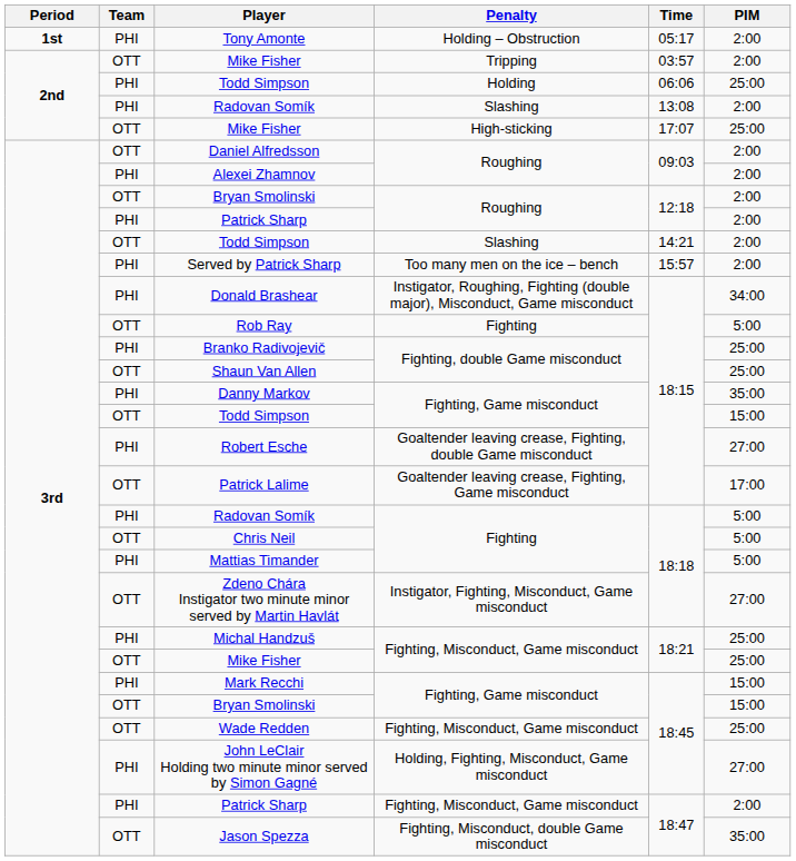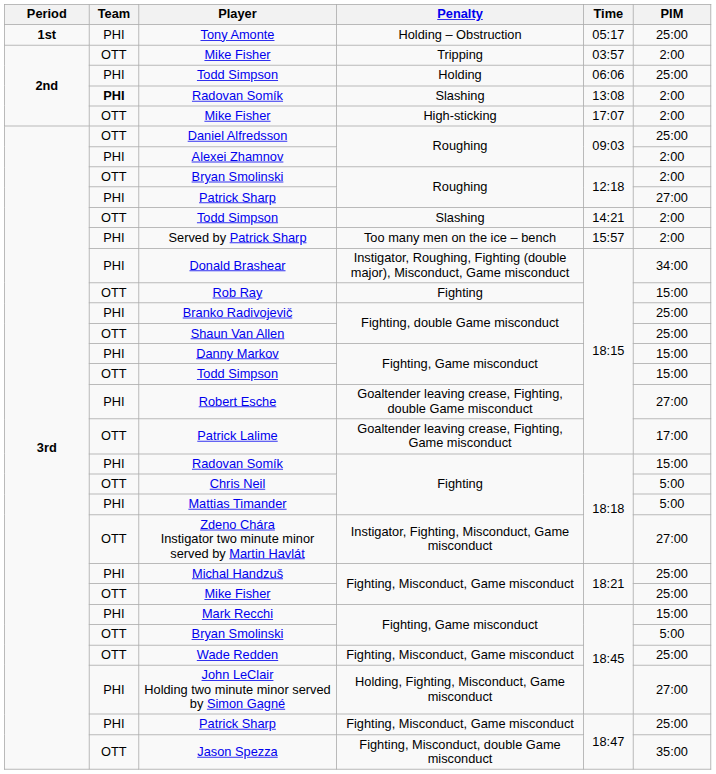 <table class="wikitable" style="width:100%;text-align: center;">
 <tr>
 <th width="12%">Period</th>
 <th width="7%">Team</th>
 <th width="28%">Player</th>
 <th width="35%"><a href='#'>Penalty</a></th>
 <th width="7%">Time</th>
 <th width="11%">PIM</th>
 </tr>
 <tr>
 <td align=center><strong>1st</strong></td>
 <td>PHI</td>
 <td><a href='#'>Tony Amonte</a></td>
 <td>Holding – Obstruction</td>
 <td>05:17</td>
-<td>2:00</td>
+<td>25:00</td>
 </tr>
 <tr>
 <td align=center rowspan="4"><strong>2nd</strong></td>
 <td>OTT</td>
 <td><a href='#'>Mike Fisher</a></td>
 <td>Tripping</td>
 <td>03:57</td>
 <td>2:00</td>
 </tr>
 <tr>
 <td>PHI</td>
 <td><a href='#'>Todd Simpson</a></td>
 <td>Holding</td>
 <td>06:06</td>
 <td>25:00</td>
 </tr>
 <tr>
-<td>PHI</td>
+<td><strong>PHI</strong></td>
 <td><a href='#'>Radovan Somík</a></td>
 <td>Slashing</td>
 <td>13:08</td>
 <td>2:00</td>
 </tr>
 <tr>
 <td>OTT</td>
 <td><a href='#'>Mike Fisher</a></td>
 <td>High-sticking</td>
 <td>17:07</td>
-<td>25:00</td>
+<td>2:00</td>
 </tr>
 <tr>
 <td align=center rowspan="27"><strong>3rd</strong></td>
 <td>OTT</td>
 <td><a href='#'>Daniel Alfredsson</a></td>
 <td rowspan="2">Roughing</td>
 <td rowspan="2">09:03</td>
-<td>2:00</td>
+<td>25:00</td>
 </tr>
 <tr>
 <td>PHI</td>
 <td><a href='#'>Alexei Zhamnov</a></td>
 <td>2:00</td>
 </tr>
 <tr>
 <td>OTT</td>
 <td><a href='#'>Bryan Smolinski</a></td>
 <td rowspan="2">Roughing</td>
 <td rowspan="2">12:18</td>
 <td>2:00</td>
 </tr>
 <tr>
 <td>PHI</td>
 <td><a href='#'>Patrick Sharp</a></td>
-<td>2:00</td>
+<td>27:00</td>
 </tr>
 <tr>
 <td>OTT</td>
 <td><a href='#'>Todd Simpson</a></td>
 <td>Slashing</td>
 <td>14:21</td>
 <td>2:00</td>
 </tr>
 <tr>
 <td>PHI</td>
 <td>Served by <a href='#'>Patrick Sharp</a></td>
 <td>Too many men on the ice – bench</td>
 <td>15:57</td>
 <td>2:00</td>
 </tr>
 <tr>
 <td>PHI</td>
 <td><a href='#'>Donald Brashear</a></td>
 <td>Instigator, Roughing, Fighting (double major), Misconduct, Game misconduct</td>
 <td rowspan="8">18:15</td>
 <td>34:00</td>
 </tr>
 <tr>
 <td>OTT</td>
 <td><a href='#'>Rob Ray</a></td>
 <td>Fighting</td>
-<td>5:00</td>
+<td>15:00</td>
 </tr>
 <tr>
 <td>PHI</td>
 <td><a href='#'>Branko Radivojevič</a></td>
 <td rowspan="2">Fighting, double Game misconduct</td>
 <td>25:00</td>
 </tr>
 <tr>
 <td>OTT</td>
 <td><a href='#'>Shaun Van Allen</a></td>
 <td>25:00</td>
 </tr>
 <tr>
 <td>PHI</td>
 <td><a href='#'>Danny Markov</a></td>
 <td rowspan="2">Fighting, Game misconduct</td>
-<td>35:00</td>
+<td>15:00</td>
 </tr>
 <tr>
 <td>OTT</td>
 <td><a href='#'>Todd Simpson</a></td>
 <td>15:00</td>
 </tr>
 <tr>
 <td>PHI</td>
 <td><a href='#'>Robert Esche</a></td>
 <td>Goaltender leaving crease, Fighting, double Game misconduct</td>
 <td>27:00</td>
 </tr>
 <tr>
 <td>OTT</td>
 <td><a href='#'>Patrick Lalime</a></td>
 <td>Goaltender leaving crease, Fighting, Game misconduct</td>
 <td>17:00</td>
 </tr>
 <tr>
 <td>PHI</td>
 <td><a href='#'>Radovan Somík</a></td>
 <td rowspan="3">Fighting</td>
 <td rowspan="4">18:18</td>
-<td>5:00</td>
+<td>15:00</td>
 </tr>
 <tr>
 <td>OTT</td>
 <td><a href='#'>Chris Neil</a></td>
 <td>5:00</td>
 </tr>
 <tr>
 <td>PHI</td>
 <td><a href='#'>Mattias Timander</a></td>
 <td>5:00</td>
 </tr>
 <tr>
 <td>OTT</td>
 <td><a href='#'>Zdeno Chára</a><br>Instigator two minute minor served by <a href='#'>Martin Havlát</a></td>
 <td>Instigator, Fighting, Misconduct, Game misconduct</td>
 <td>27:00</td>
 </tr>
 <tr>
 <td>PHI</td>
 <td><a href='#'>Michal Handzuš</a></td>
 <td rowspan="2">Fighting, Misconduct, Game misconduct</td>
 <td rowspan="2">18:21</td>
 <td>25:00</td>
 </tr>
 <tr>
 <td>OTT</td>
 <td><a href='#'>Mike Fisher</a></td>
 <td>25:00</td>
 </tr>
 <tr>
 <td>PHI</td>
 <td><a href='#'>Mark Recchi</a></td>
 <td rowspan="2">Fighting, Game misconduct</td>
 <td rowspan="4">18:45</td>
 <td>15:00</td>
 </tr>
 <tr>
 <td>OTT</td>
 <td><a href='#'>Bryan Smolinski</a></td>
-<td>15:00</td>
+<td>5:00</td>
 </tr>
 <tr>
 <td>OTT</td>
 <td><a href='#'>Wade Redden</a></td>
 <td>Fighting, Misconduct, Game misconduct</td>
 <td>25:00</td>
 </tr>
 <tr>
 <td>PHI</td>
 <td><a href='#'>John LeClair</a><br>Holding two minute minor served by <a href='#'>Simon Gagné</a></td>
 <td>Holding, Fighting, Misconduct, Game misconduct</td>
 <td>27:00</td>
 </tr>
 <tr>
 <td>PHI</td>
 <td><a href='#'>Patrick Sharp</a></td>
 <td>Fighting, Misconduct, Game misconduct</td>
 <td rowspan="2">18:47</td>
-<td>2:00</td>
+<td>25:00</td>
 </tr>
 <tr>
 <td>OTT</td>
 <td><a href='#'>Jason Spezza</a></td>
 <td>Fighting, Misconduct, double Game misconduct</td>
 <td>35:00</td>
 </tr>
 </table>
